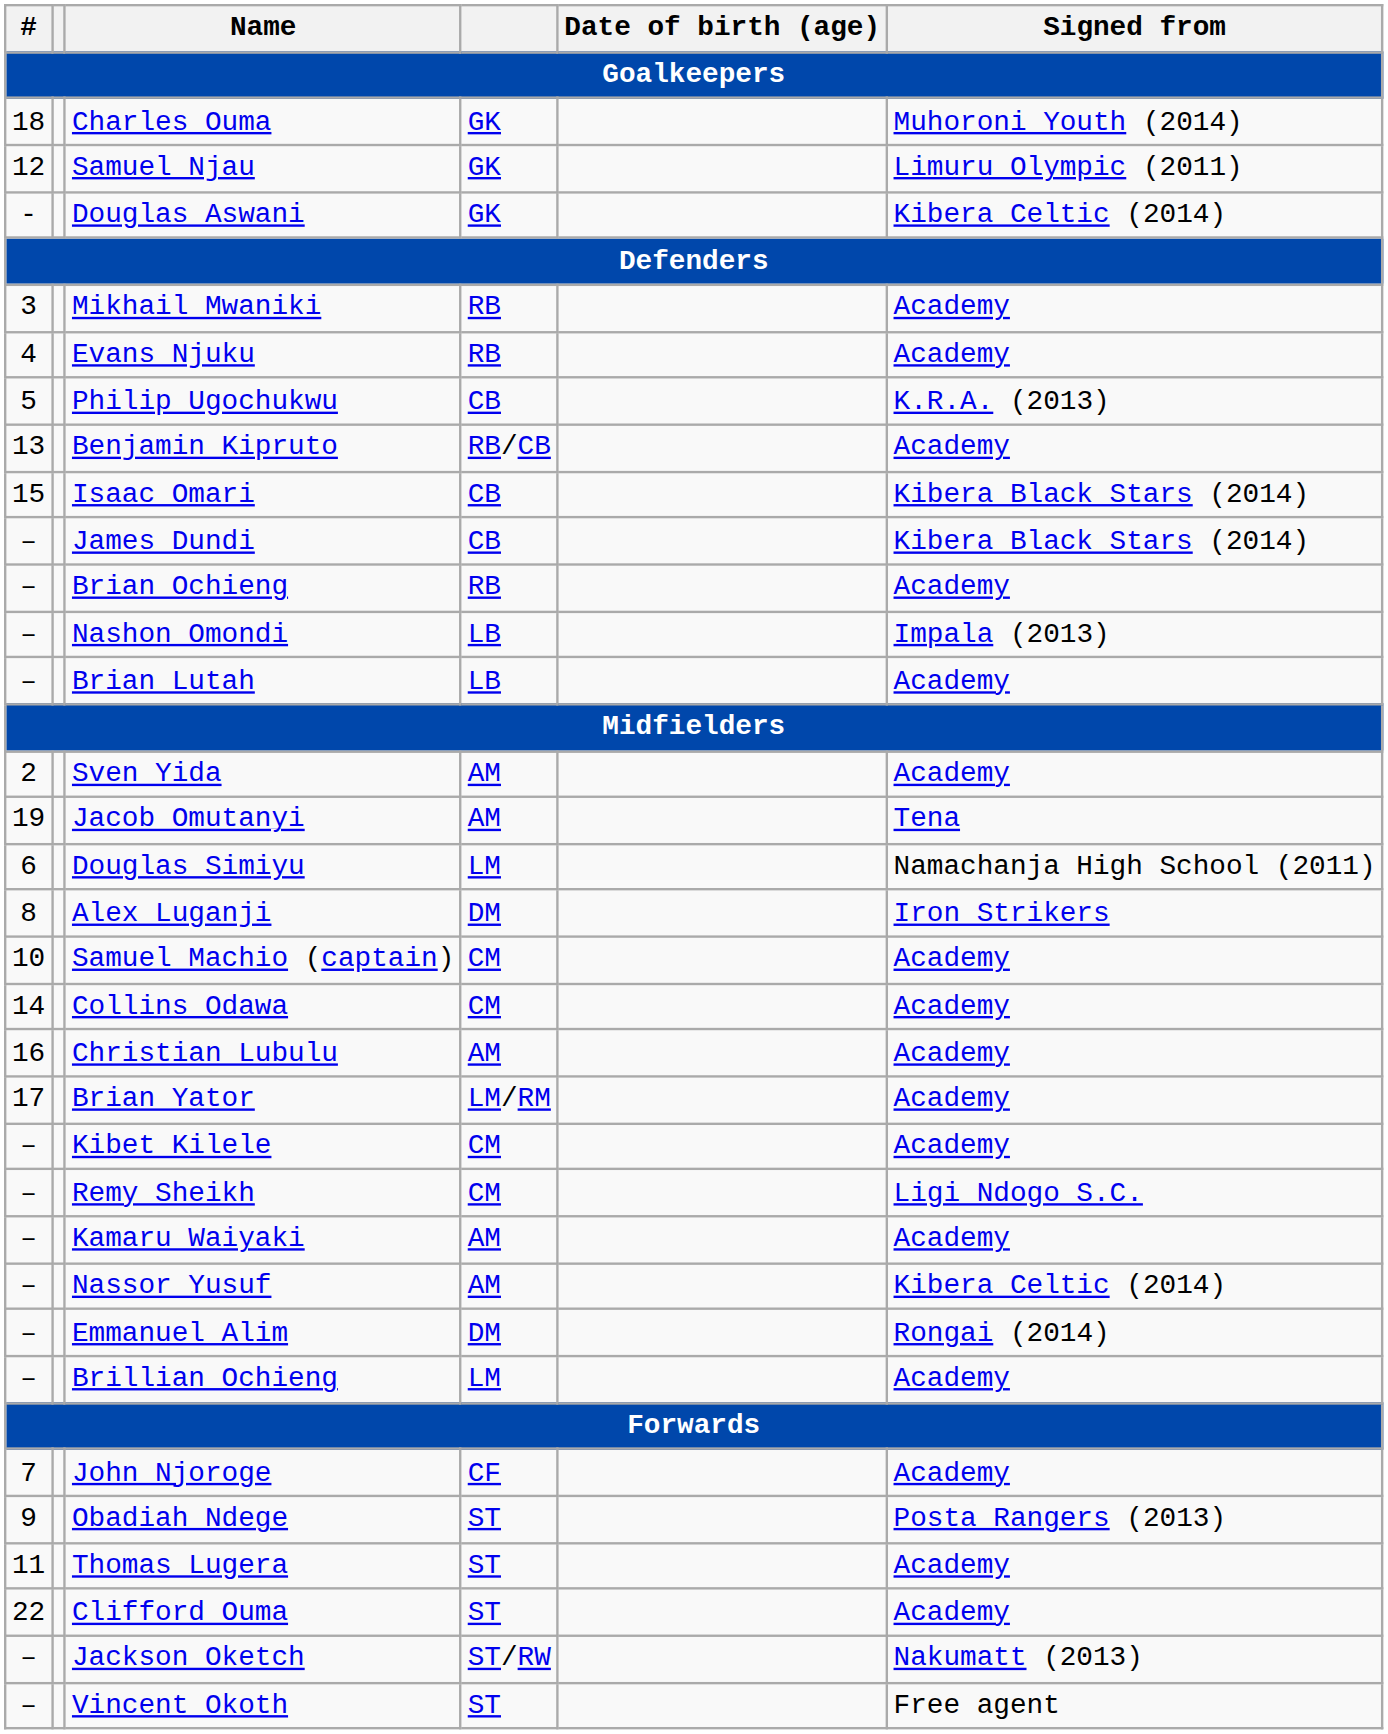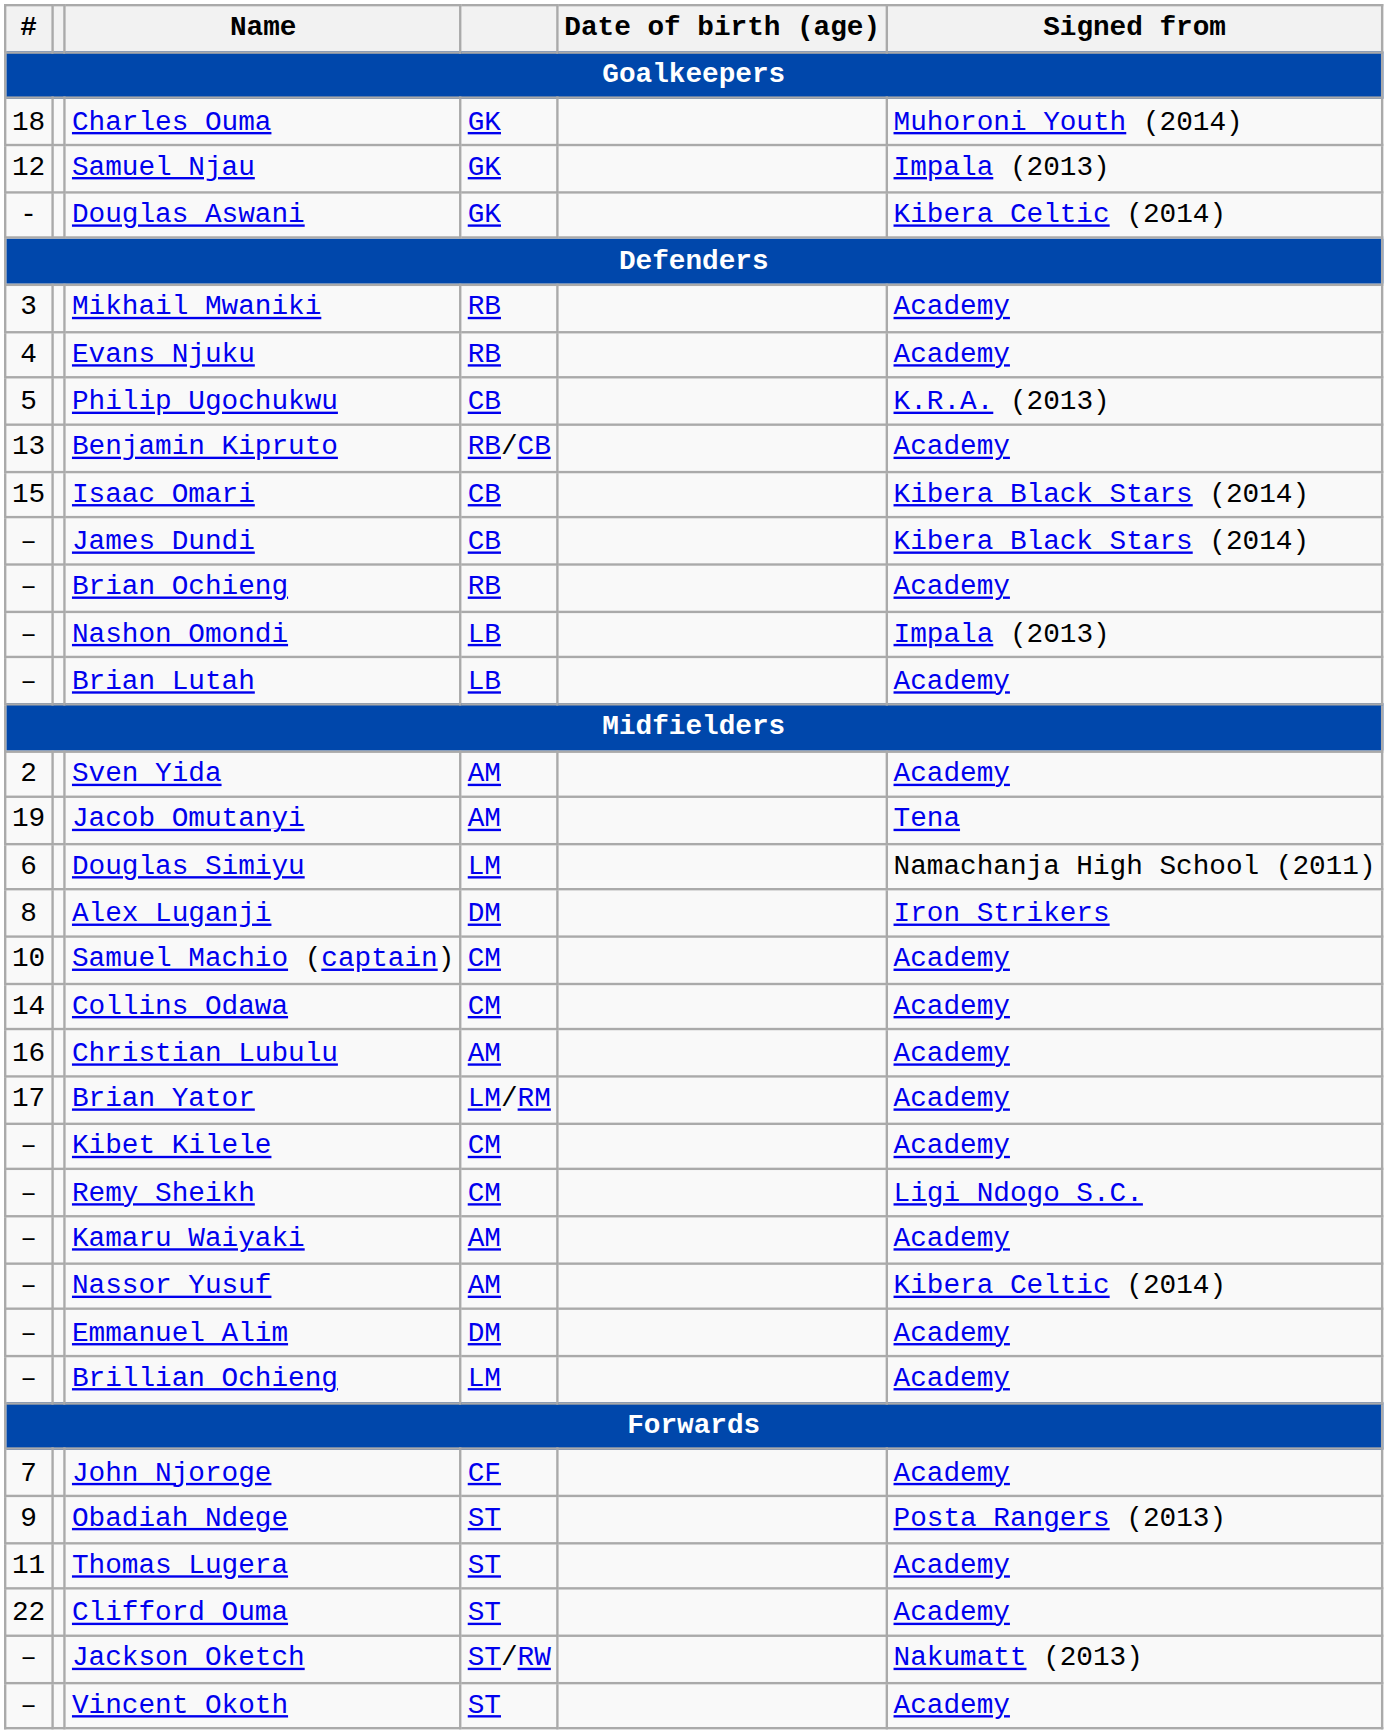 <table class="wikitable sortable" style="font-size:90%;">
 <tr>
 <th align=center>#</th>
 <th></th>
 <th>Name</th>
 <th></th>
 <th>Date of birth (age)</th>
 <th>Signed from</th>
 </tr>
 <tr>
 <th colspan=6 style="background:#0047AB; color:white; text-align:center;">Goalkeepers</th>
 </tr>
 <tr>
 <td align=center>18</td>
 <td></td>
 <td><a href='#'>Charles Ouma</a></td>
 <td><a href='#'>GK</a></td>
 <td></td>
 <td><a href='#'>Muhoroni Youth</a> (2014)</td>
 </tr>
 <tr>
 <td align=center>12</td>
 <td></td>
 <td><a href='#'>Samuel Njau</a></td>
 <td><a href='#'>GK</a></td>
 <td></td>
-<td><a href='#'>Limuru Olympic</a> (2011)</td>
+<td><a href='#'>Impala</a> (2013)</td>
 </tr>
 <tr>
 <td align=center>-</td>
 <td></td>
 <td><a href='#'>Douglas Aswani</a></td>
 <td><a href='#'>GK</a></td>
 <td></td>
 <td><a href='#'>Kibera Celtic</a> (2014)</td>
 </tr>
 <tr>
 <th colspan=7 style="background:#0047AB; color:white; text-align:center;">Defenders</th>
 </tr>
 <tr>
 <td align=center>3</td>
 <td></td>
 <td><a href='#'>Mikhail Mwaniki</a></td>
 <td><a href='#'>RB</a></td>
 <td></td>
 <td><a href='#'>Academy</a></td>
 </tr>
 <tr>
 <td align=center>4</td>
 <td></td>
 <td><a href='#'>Evans Njuku</a></td>
 <td><a href='#'>RB</a></td>
 <td></td>
 <td><a href='#'>Academy</a></td>
 </tr>
 <tr>
 <td align=center>5</td>
 <td></td>
 <td><a href='#'>Philip Ugochukwu</a></td>
 <td><a href='#'>CB</a></td>
 <td></td>
 <td><a href='#'>K.R.A.</a> (2013)</td>
 </tr>
 <tr>
 <td align=center>13</td>
 <td></td>
 <td><a href='#'>Benjamin Kipruto</a></td>
 <td><a href='#'>RB</a>/<a href='#'>CB</a></td>
 <td></td>
 <td><a href='#'>Academy</a></td>
 </tr>
 <tr>
 <td align=center>15</td>
 <td></td>
 <td><a href='#'>Isaac Omari</a></td>
 <td><a href='#'>CB</a></td>
 <td></td>
 <td><a href='#'>Kibera Black Stars</a> (2014)</td>
 </tr>
 <tr>
 <td align=center>–</td>
 <td></td>
 <td><a href='#'>James Dundi</a></td>
 <td><a href='#'>CB</a></td>
 <td></td>
 <td><a href='#'>Kibera Black Stars</a> (2014)</td>
 </tr>
 <tr>
 <td align=center>–</td>
 <td></td>
 <td><a href='#'>Brian Ochieng</a></td>
 <td><a href='#'>RB</a></td>
 <td></td>
 <td><a href='#'>Academy</a></td>
 </tr>
 <tr>
 <td align=center>–</td>
 <td></td>
 <td><a href='#'>Nashon Omondi</a></td>
 <td><a href='#'>LB</a></td>
 <td></td>
 <td><a href='#'>Impala</a> (2013)</td>
 </tr>
 <tr>
 <td align=center>–</td>
 <td></td>
 <td><a href='#'>Brian Lutah</a></td>
 <td><a href='#'>LB</a></td>
 <td></td>
 <td><a href='#'>Academy</a></td>
 </tr>
 <tr>
 <th colspan=7 style="background:#0047AB; color:white; text-align:center;">Midfielders</th>
 </tr>
 <tr>
 <td align=center>2</td>
 <td></td>
 <td><a href='#'>Sven Yida</a></td>
 <td><a href='#'>AM</a></td>
 <td></td>
 <td><a href='#'>Academy</a></td>
 </tr>
 <tr>
 <td align=center>19</td>
 <td></td>
 <td><a href='#'>Jacob Omutanyi</a></td>
 <td><a href='#'>AM</a></td>
 <td></td>
 <td><a href='#'>Tena</a></td>
 </tr>
 <tr>
 <td align=center>6</td>
 <td></td>
 <td><a href='#'>Douglas Simiyu</a></td>
 <td><a href='#'>LM</a></td>
 <td></td>
 <td>Namachanja High School (2011)</td>
 </tr>
 <tr>
 <td align=center>8</td>
 <td></td>
 <td><a href='#'>Alex Luganji</a></td>
 <td><a href='#'>DM</a></td>
 <td></td>
 <td><a href='#'>Iron Strikers</a></td>
 </tr>
 <tr>
 <td align=center>10</td>
 <td></td>
 <td><a href='#'>Samuel Machio</a> (<a href='#'>captain</a>)</td>
 <td><a href='#'>CM</a></td>
 <td></td>
 <td><a href='#'>Academy</a></td>
 </tr>
 <tr>
 <td align=center>14</td>
 <td></td>
 <td><a href='#'>Collins Odawa</a></td>
 <td><a href='#'>CM</a></td>
 <td></td>
 <td><a href='#'>Academy</a></td>
 </tr>
 <tr>
 <td align=center>16</td>
 <td></td>
 <td><a href='#'>Christian Lubulu</a></td>
 <td><a href='#'>AM</a></td>
 <td></td>
 <td><a href='#'>Academy</a></td>
 </tr>
 <tr>
 <td align=center>17</td>
 <td></td>
 <td><a href='#'>Brian Yator</a></td>
 <td><a href='#'>LM</a>/<a href='#'>RM</a></td>
 <td></td>
 <td><a href='#'>Academy</a></td>
 </tr>
 <tr>
 <td align=center>–</td>
 <td></td>
 <td><a href='#'>Kibet Kilele</a></td>
 <td><a href='#'>CM</a></td>
 <td></td>
 <td><a href='#'>Academy</a></td>
 </tr>
 <tr>
 <td align=center>–</td>
 <td></td>
 <td><a href='#'>Remy Sheikh</a></td>
 <td><a href='#'>CM</a></td>
 <td></td>
 <td><a href='#'>Ligi Ndogo S.C.</a></td>
 </tr>
 <tr>
 <td align=center>–</td>
 <td></td>
 <td><a href='#'>Kamaru Waiyaki</a></td>
 <td><a href='#'>AM</a></td>
 <td></td>
 <td><a href='#'>Academy</a></td>
 </tr>
 <tr>
 <td align=center>–</td>
 <td></td>
 <td><a href='#'>Nassor Yusuf</a></td>
 <td><a href='#'>AM</a></td>
 <td></td>
 <td><a href='#'>Kibera Celtic</a> (2014)</td>
 </tr>
 <tr>
 <td align=center>–</td>
 <td></td>
 <td><a href='#'>Emmanuel Alim</a></td>
 <td><a href='#'>DM</a></td>
 <td></td>
-<td><a href='#'>Rongai</a> (2014)</td>
+<td><a href='#'>Academy</a></td>
 </tr>
 <tr>
 <td align=center>–</td>
 <td></td>
 <td><a href='#'>Brillian Ochieng</a></td>
 <td><a href='#'>LM</a></td>
 <td></td>
 <td><a href='#'>Academy</a></td>
 </tr>
 <tr>
 <th colspan=6 style="background:#0047AB; color:white; text-align:center;">Forwards</th>
 </tr>
 <tr>
 <td align=center>7</td>
 <td></td>
 <td><a href='#'>John Njoroge</a></td>
 <td><a href='#'>CF</a></td>
 <td></td>
 <td><a href='#'>Academy</a></td>
 </tr>
 <tr>
 <td align=center>9</td>
 <td></td>
 <td><a href='#'>Obadiah Ndege</a></td>
 <td><a href='#'>ST</a></td>
 <td></td>
 <td><a href='#'>Posta Rangers</a> (2013)</td>
 </tr>
 <tr>
 <td align=center>11</td>
 <td></td>
 <td><a href='#'>Thomas Lugera</a></td>
 <td><a href='#'>ST</a></td>
 <td></td>
 <td><a href='#'>Academy</a></td>
 </tr>
 <tr>
 <td align=center>22</td>
 <td></td>
 <td><a href='#'>Clifford Ouma</a></td>
 <td><a href='#'>ST</a></td>
 <td></td>
 <td><a href='#'>Academy</a></td>
 </tr>
 <tr>
 <td align=center>–</td>
 <td></td>
 <td><a href='#'>Jackson Oketch</a></td>
 <td><a href='#'>ST</a>/<a href='#'>RW</a></td>
 <td></td>
 <td><a href='#'>Nakumatt</a> (2013)</td>
 </tr>
 <tr>
 <td align=center>–</td>
 <td></td>
 <td><a href='#'>Vincent Okoth</a></td>
 <td><a href='#'>ST</a></td>
 <td></td>
-<td>Free agent</td>
+<td><a href='#'>Academy</a></td>
 </tr>
 </table>
